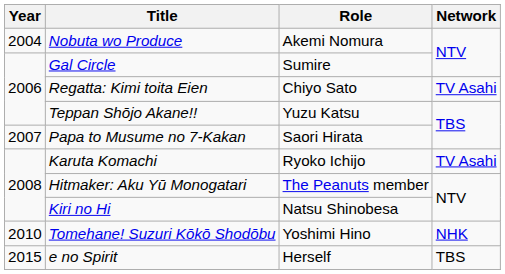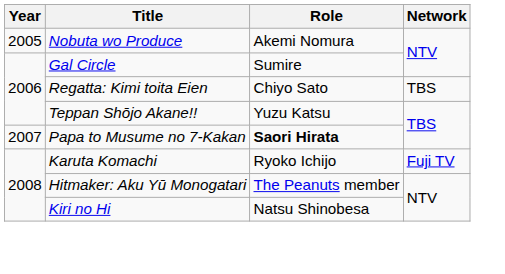 <table class="wikitable">
 <tr>
 <th>Year</th>
 <th>Title</th>
 <th>Role</th>
 <th>Network</th>
 </tr>
 <tr>
-<td>2004</td>
+<td>2005</td>
 <td><em><a href='#'>Nobuta wo Produce</a></em></td>
 <td>Akemi Nomura</td>
 <td rowspan="2"><a href='#'>NTV</a></td>
 </tr>
 <tr>
 <td rowspan="3">2006</td>
 <td><em><a href='#'>Gal Circle</a></em></td>
 <td>Sumire</td>
 </tr>
 <tr>
 <td><em>Regatta: Kimi toita Eien</em></td>
 <td>Chiyo Sato</td>
-<td><a href='#'>TV Asahi</a></td>
+<td>TBS</td>
 </tr>
 <tr>
 <td><em>Teppan Shōjo Akane!!</em></td>
 <td>Yuzu Katsu</td>
 <td rowspan="2"><a href='#'>TBS</a></td>
 </tr>
 <tr>
 <td>2007</td>
 <td><em>Papa to Musume no 7-Kakan</em></td>
-<td>Saori Hirata</td>
+<td><strong>Saori Hirata</strong></td>
 </tr>
 <tr>
 <td rowspan="3">2008</td>
 <td><em>Karuta Komachi</em></td>
 <td>Ryoko Ichijo</td>
-<td><a href='#'>TV Asahi</a></td>
+<td><a href='#'>Fuji TV</a></td>
 </tr>
 <tr>
 <td><em>Hitmaker: Aku Yū Monogatari</em></td>
 <td><a href='#'>The Peanuts</a> member</td>
 <td rowspan="2">NTV</td>
 </tr>
 <tr>
 <td><em><a href='#'>Kiri no Hi</a></em></td>
 <td>Natsu Shinobesa</td>
 </tr>
-<tr>
-<td>2010</td>
-<td><em><a href='#'>Tomehane! Suzuri Kōkō Shodōbu</a></em></td>
-<td>Yoshimi Hino</td>
-<td><a href='#'>NHK</a></td>
-</tr>
-<tr>
-<td>2015</td>
-<td><em>e no Spirit</em></td>
-<td>Herself</td>
-<td>TBS</td>
-</tr>
 </table>
